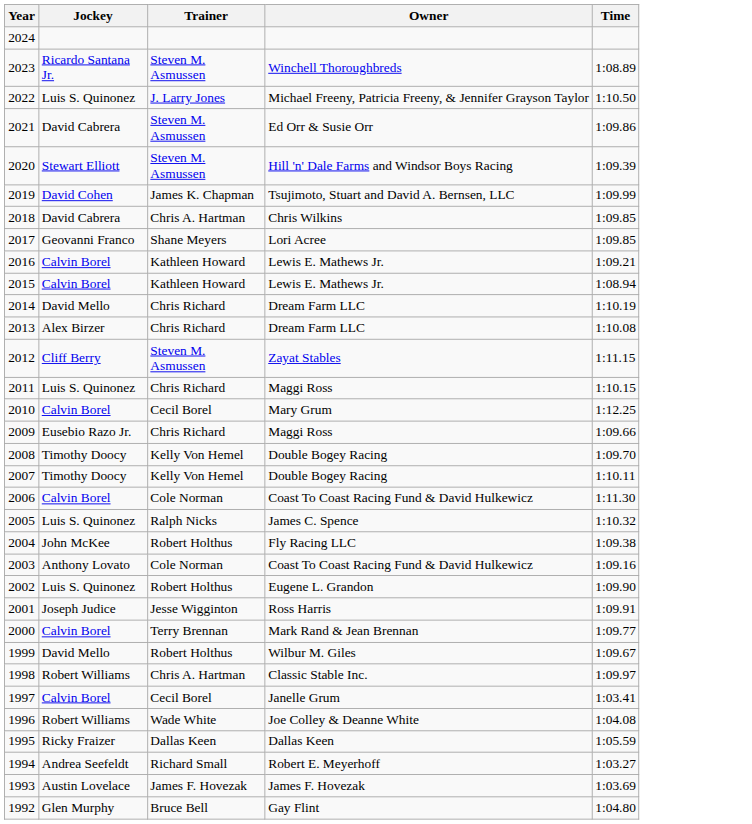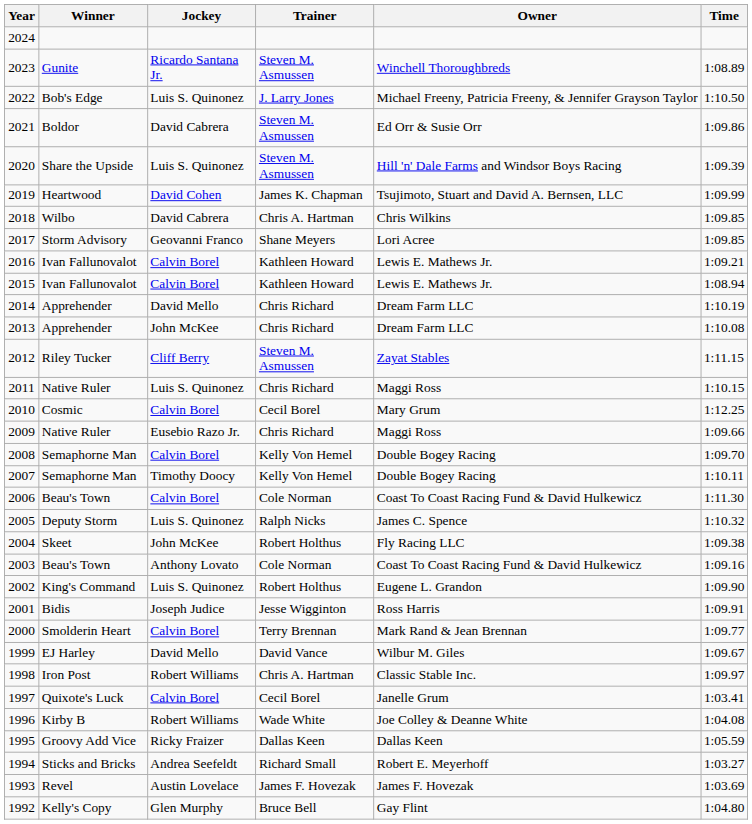 <table class="wikitable sortable" style="font-size:90%">
 <tr>
 <th style="width:30px">Year<br></th>
+<th style="width:110px">Winner<br></th>
 <th style="width:110px">Jockey<br></th>
 <th style="width:120px">Trainer<br></th>
 <th>Owner<br></th>
 <th style="width:25px">Time<br></th>
 </tr>
 <tr>
 <td align="center">2024</td>
 <td></td>
 <td></td>
 <td></td>
 <td></td>
+<td></td>
 </tr>
 <tr>
 <td align="center">2023</td>
+<td><a href='#'>Gunite</a></td>
 <td><a href='#'>Ricardo Santana Jr.</a></td>
 <td><a href='#'>Steven M. Asmussen</a></td>
 <td><a href='#'>Winchell Thoroughbreds</a></td>
 <td>1:08.89</td>
 </tr>
 <tr>
 <td align="center">2022</td>
+<td>Bob's Edge</td>
 <td>Luis S. Quinonez</td>
 <td><a href='#'>J. Larry Jones</a></td>
 <td>Michael Freeny, Patricia Freeny, & Jennifer Grayson Taylor</td>
 <td>1:10.50</td>
 </tr>
 <tr>
 <td align="center">2021</td>
+<td>Boldor</td>
 <td>David Cabrera</td>
 <td><a href='#'>Steven M. Asmussen</a></td>
 <td>Ed Orr & Susie Orr</td>
 <td>1:09.86</td>
 </tr>
 <tr>
 <td align="center">2020</td>
-<td><a href='#'>Stewart Elliott</a></td>
+<td>Share the Upside</td>
+<td>Luis S. Quinonez</td>
 <td><a href='#'>Steven M. Asmussen</a></td>
 <td><a href='#'>Hill 'n' Dale Farms</a> and Windsor Boys Racing</td>
 <td>1:09.39</td>
 </tr>
 <tr>
 <td align=center>2019</td>
+<td>Heartwood</td>
 <td><a href='#'>David Cohen</a></td>
 <td>James K. Chapman</td>
 <td>Tsujimoto, Stuart and David A. Bernsen, LLC</td>
 <td>1:09.99</td>
 </tr>
 <tr>
 <td align=center>2018</td>
+<td>Wilbo</td>
 <td>David Cabrera</td>
 <td>Chris A. Hartman</td>
 <td>Chris Wilkins</td>
 <td>1:09.85</td>
 </tr>
 <tr>
 <td align=center>2017</td>
+<td>Storm Advisory</td>
 <td>Geovanni Franco</td>
 <td>Shane Meyers</td>
 <td>Lori Acree</td>
 <td>1:09.85</td>
 </tr>
 <tr>
 <td align=center>2016</td>
+<td>Ivan Fallunovalot</td>
 <td><a href='#'>Calvin Borel</a></td>
 <td>Kathleen Howard</td>
 <td>Lewis E. Mathews Jr.</td>
 <td>1:09.21</td>
 </tr>
 <tr>
 <td align=center>2015</td>
+<td>Ivan Fallunovalot</td>
 <td><a href='#'>Calvin Borel</a></td>
 <td>Kathleen Howard</td>
 <td>Lewis E. Mathews Jr.</td>
 <td>1:08.94</td>
 </tr>
 <tr>
 <td align=center>2014</td>
+<td>Apprehender</td>
 <td>David Mello</td>
 <td>Chris Richard</td>
 <td>Dream Farm LLC</td>
 <td>1:10.19</td>
 </tr>
 <tr>
 <td align=center>2013</td>
-<td>Alex Birzer</td>
+<td>Apprehender</td>
+<td>John McKee</td>
 <td>Chris Richard</td>
 <td>Dream Farm LLC</td>
 <td>1:10.08</td>
 </tr>
 <tr>
 <td align=center>2012</td>
+<td>Riley Tucker</td>
 <td><a href='#'>Cliff Berry</a></td>
 <td><a href='#'>Steven M. Asmussen</a></td>
 <td><a href='#'>Zayat Stables</a></td>
 <td>1:11.15</td>
 </tr>
 <tr>
 <td align=center>2011</td>
+<td>Native Ruler</td>
 <td>Luis S. Quinonez</td>
 <td>Chris Richard</td>
 <td>Maggi Ross</td>
 <td>1:10.15</td>
 </tr>
 <tr>
 <td align=center>2010</td>
+<td>Cosmic</td>
 <td><a href='#'>Calvin Borel</a></td>
 <td>Cecil Borel</td>
 <td>Mary Grum</td>
 <td>1:12.25</td>
 </tr>
 <tr>
 <td align=center>2009</td>
+<td>Native Ruler</td>
 <td>Eusebio Razo Jr.</td>
 <td>Chris Richard</td>
 <td>Maggi Ross</td>
 <td>1:09.66</td>
 </tr>
 <tr>
 <td align=center>2008</td>
-<td>Timothy Doocy</td>
+<td>Semaphorne Man</td>
+<td><a href='#'>Calvin Borel</a></td>
 <td>Kelly Von Hemel</td>
 <td>Double Bogey Racing</td>
 <td>1:09.70</td>
 </tr>
 <tr>
 <td align=center>2007</td>
+<td>Semaphorne Man</td>
 <td>Timothy Doocy</td>
 <td>Kelly Von Hemel</td>
 <td>Double Bogey Racing</td>
 <td>1:10.11</td>
 </tr>
 <tr>
 <td align=center>2006</td>
+<td>Beau's Town</td>
 <td><a href='#'>Calvin Borel</a></td>
 <td>Cole Norman</td>
 <td>Coast To Coast Racing Fund & David Hulkewicz</td>
 <td>1:11.30</td>
 </tr>
 <tr>
 <td align=center>2005</td>
+<td>Deputy Storm</td>
 <td>Luis S. Quinonez</td>
 <td>Ralph Nicks</td>
 <td>James C. Spence</td>
 <td>1:10.32</td>
 </tr>
 <tr>
 <td align=center>2004</td>
+<td>Skeet</td>
 <td>John McKee</td>
 <td>Robert Holthus</td>
 <td>Fly Racing LLC</td>
 <td>1:09.38</td>
 </tr>
 <tr>
 <td align=center>2003</td>
+<td>Beau's Town</td>
 <td>Anthony Lovato</td>
 <td>Cole Norman</td>
 <td>Coast To Coast Racing Fund & David Hulkewicz</td>
 <td>1:09.16</td>
 </tr>
 <tr>
 <td align=center>2002</td>
+<td>King's Command</td>
 <td>Luis S. Quinonez</td>
 <td>Robert Holthus</td>
 <td>Eugene L. Grandon</td>
 <td>1:09.90</td>
 </tr>
 <tr>
 <td align=center>2001</td>
+<td>Bidis</td>
 <td>Joseph Judice</td>
 <td>Jesse Wigginton</td>
 <td>Ross Harris</td>
 <td>1:09.91</td>
 </tr>
 <tr>
 <td align=center>2000</td>
+<td>Smolderin Heart</td>
 <td><a href='#'>Calvin Borel</a></td>
 <td>Terry Brennan</td>
 <td>Mark Rand & Jean Brennan</td>
 <td>1:09.77</td>
 </tr>
 <tr>
 <td align=center>1999</td>
+<td>EJ Harley</td>
 <td>David Mello</td>
-<td>Robert Holthus</td>
+<td>David Vance</td>
 <td>Wilbur M. Giles</td>
 <td>1:09.67</td>
 </tr>
 <tr>
 <td align=center>1998</td>
+<td>Iron Post</td>
 <td>Robert Williams</td>
 <td>Chris A. Hartman</td>
 <td>Classic Stable Inc.</td>
 <td>1:09.97</td>
 </tr>
 <tr>
 <td align=center>1997</td>
+<td>Quixote's Luck</td>
 <td><a href='#'>Calvin Borel</a></td>
 <td>Cecil Borel</td>
 <td>Janelle Grum</td>
 <td>1:03.41</td>
 </tr>
 <tr>
 <td align=center>1996</td>
+<td>Kirby B</td>
 <td>Robert Williams</td>
 <td>Wade White</td>
 <td>Joe Colley & Deanne White</td>
 <td>1:04.08</td>
 </tr>
 <tr>
 <td align=center>1995</td>
+<td>Groovy Add Vice</td>
 <td>Ricky Fraizer</td>
 <td>Dallas Keen</td>
 <td>Dallas Keen</td>
 <td>1:05.59</td>
 </tr>
 <tr>
 <td align=center>1994</td>
+<td>Sticks and Bricks</td>
 <td>Andrea Seefeldt</td>
 <td>Richard Small</td>
 <td>Robert E. Meyerhoff</td>
 <td>1:03.27</td>
 </tr>
 <tr>
 <td align=center>1993</td>
+<td>Revel</td>
 <td>Austin Lovelace</td>
 <td>James F. Hovezak</td>
 <td>James F. Hovezak</td>
 <td>1:03.69</td>
 </tr>
 <tr>
 <td align=center>1992</td>
+<td>Kelly's Copy</td>
 <td>Glen Murphy</td>
 <td>Bruce Bell</td>
 <td>Gay Flint</td>
 <td>1:04.80</td>
 </tr>
 </table>
